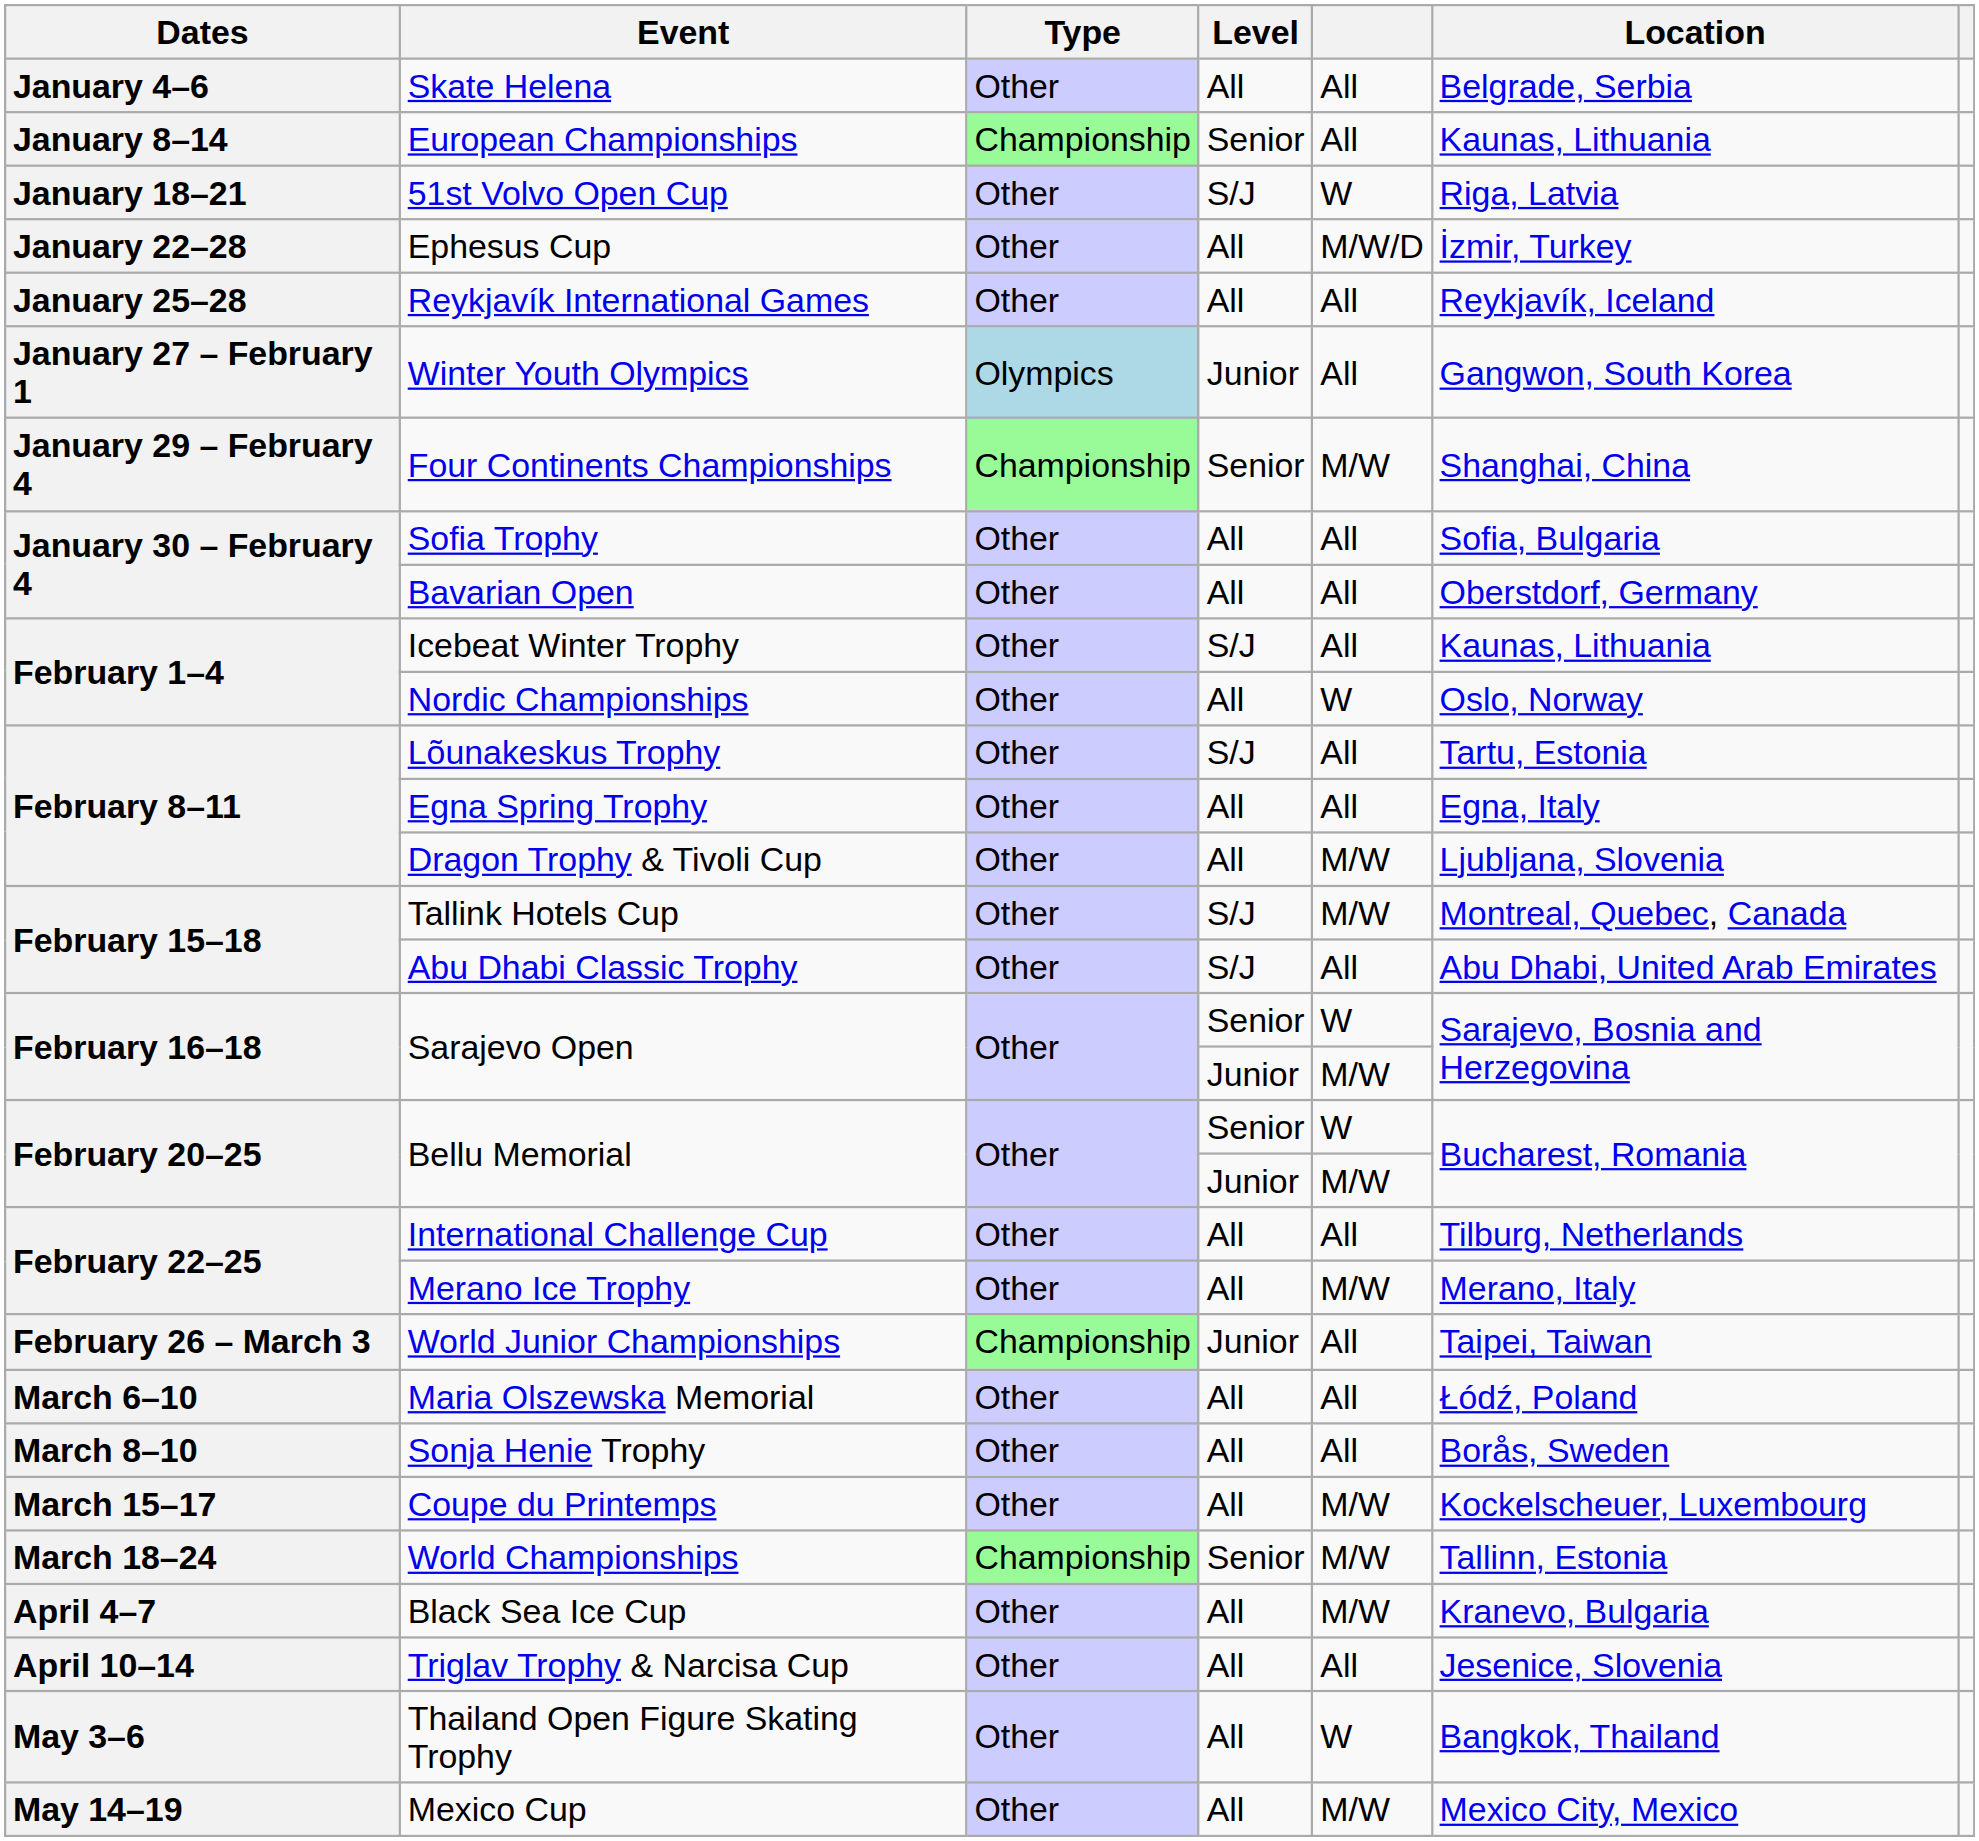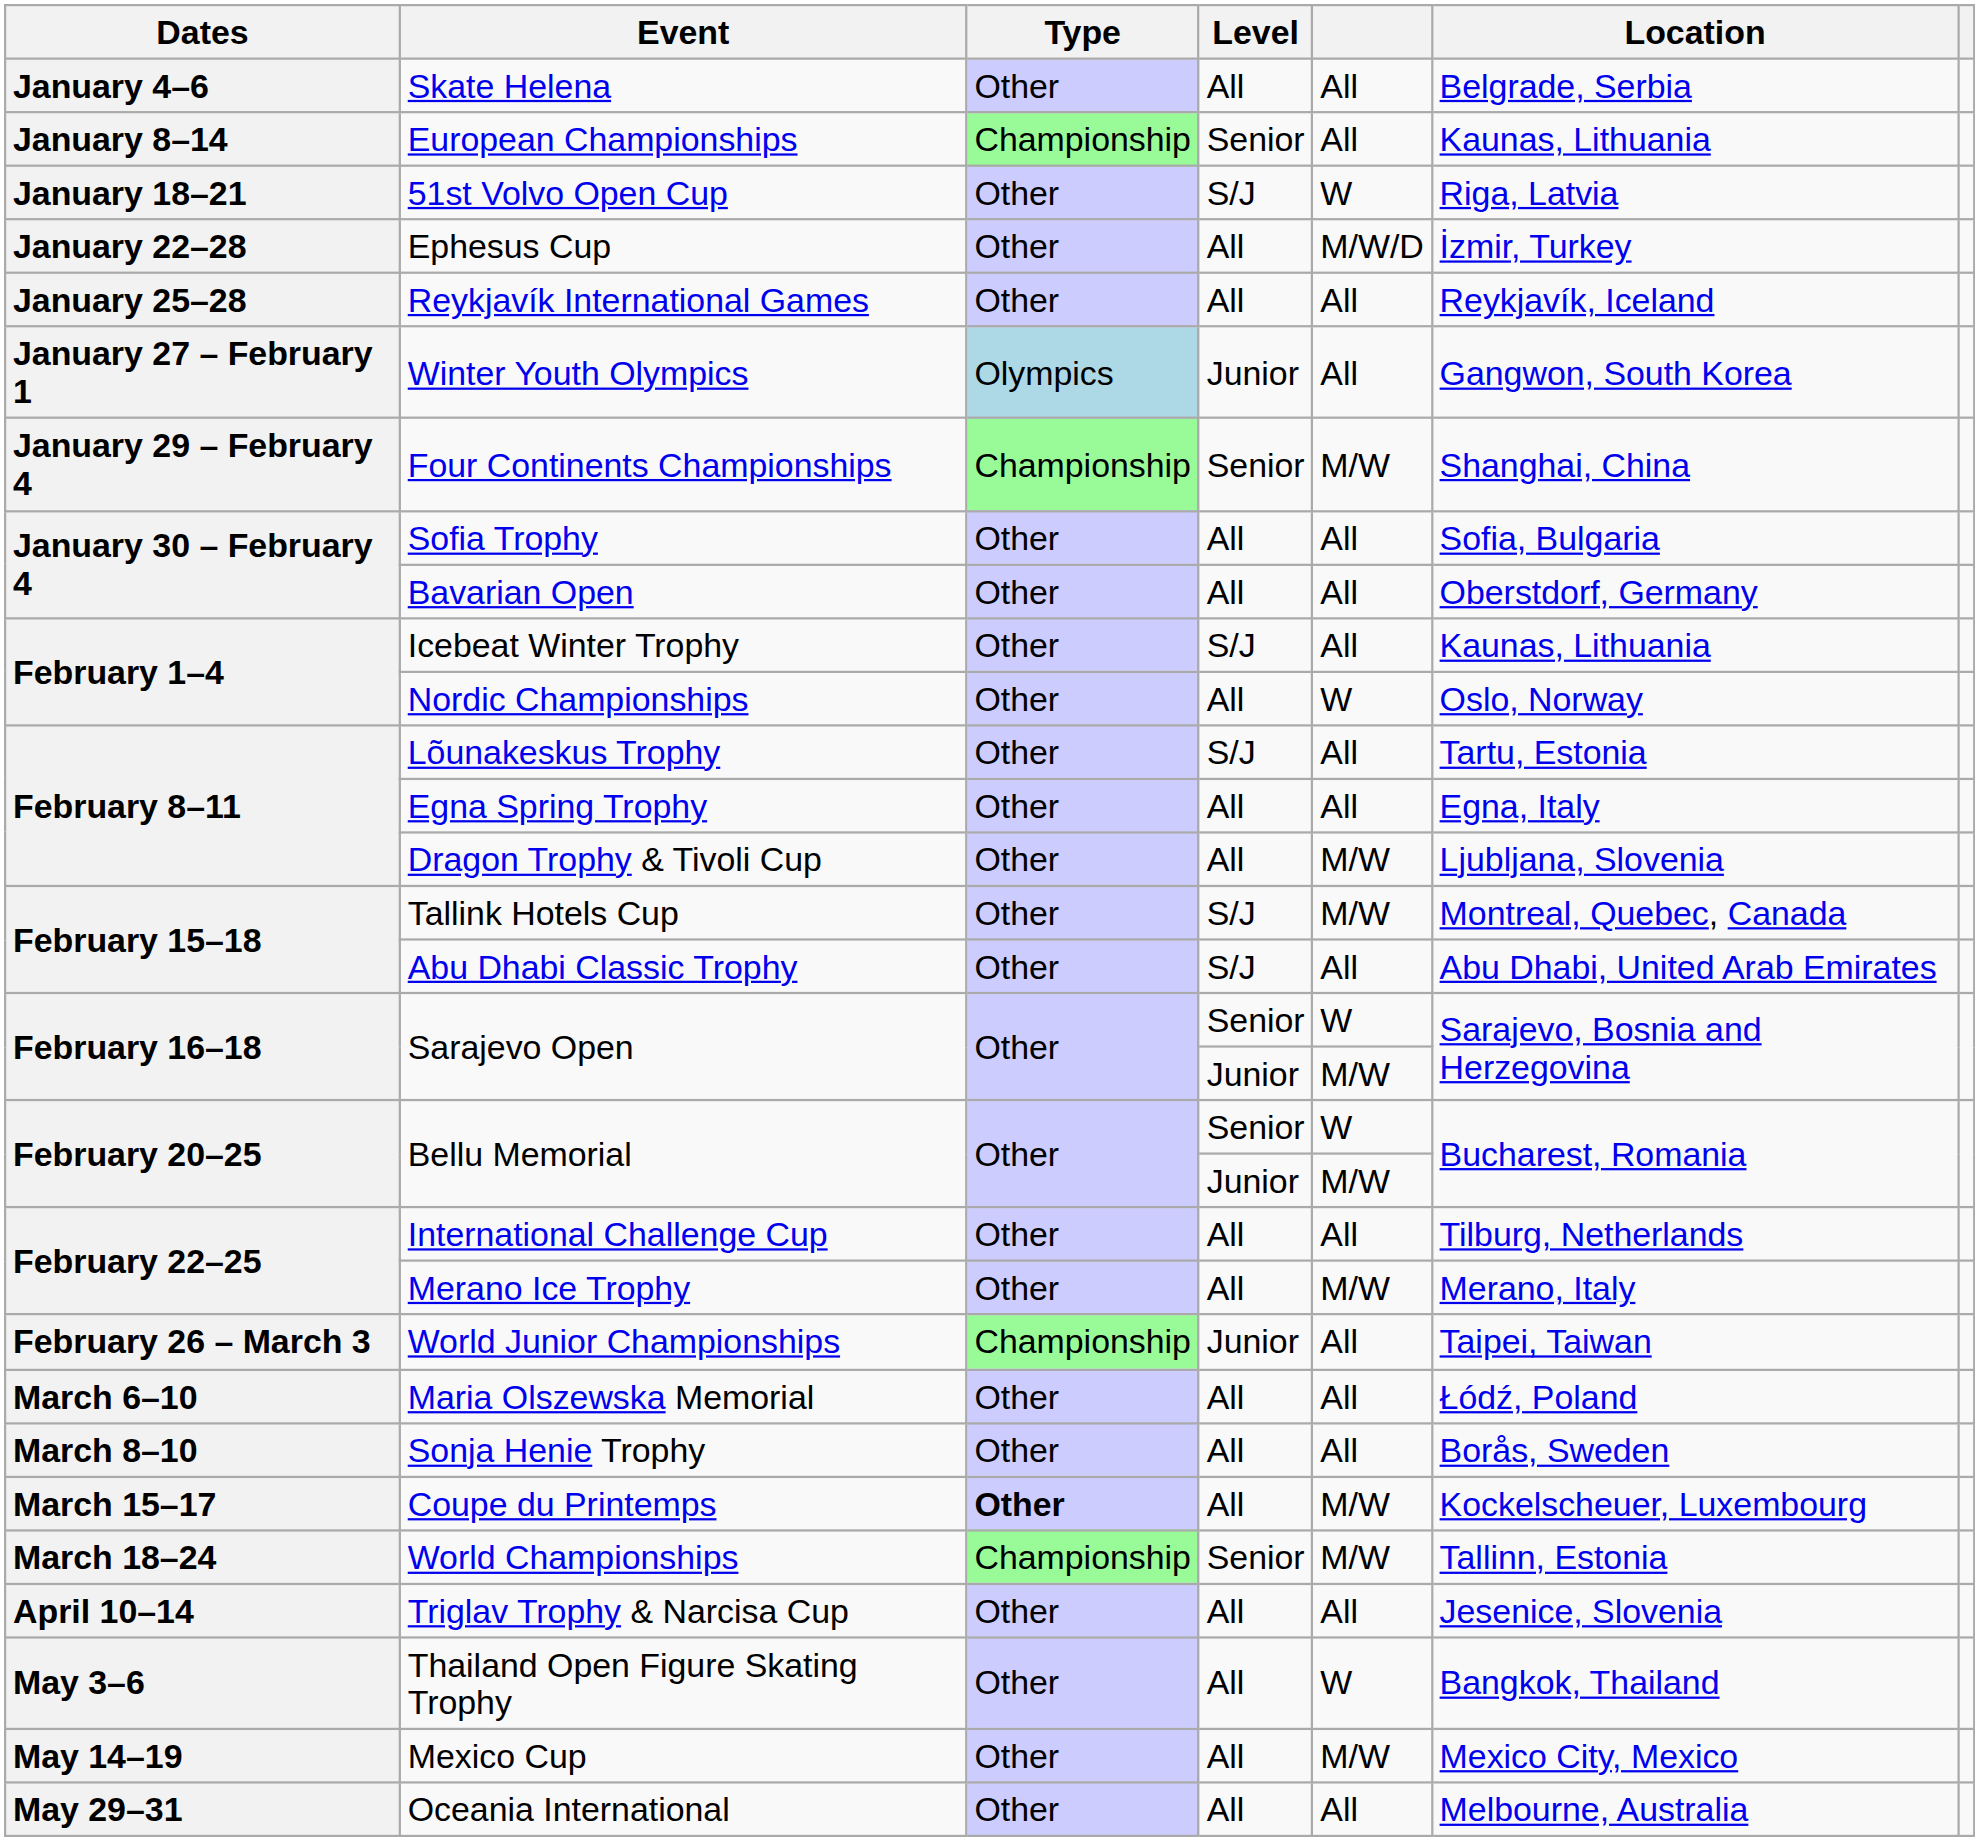 <table class="wikitable sortable" style="text-align:left; font-size:95%; width:100%">
 <tr>
 <th scope="col">Dates</th>
 <th scope="col">Event</th>
 <th scope="col">Type</th>
 <th scope="col" class="unsortable">Level</th>
 <th scope="col" class="unsortable"></th>
 <th scope="col" class="unsortable">Location</th>
 <th scope="col" class="unsortable"></th>
 </tr>
 <tr>
 <th scope="row" style="text-align:left">January 4–6</th>
 <td><a href='#'>Skate Helena</a></td>
 <td bgcolor="#ccccff">Other</td>
 <td>All</td>
 <td>All</td>
 <td><a href='#'>Belgrade, Serbia</a></td>
 <td></td>
 </tr>
 <tr>
 <th scope="row" style="text-align:left">January 8–14</th>
 <td><a href='#'>European Championships</a></td>
 <td bgcolor="#98fb98">Championship</td>
 <td>Senior</td>
 <td>All</td>
 <td><a href='#'>Kaunas, Lithuania</a></td>
 <td></td>
 </tr>
 <tr>
 <th scope="row" style="text-align:left">January 18–21</th>
 <td><a href='#'>51st Volvo Open Cup</a></td>
 <td bgcolor="#ccccff">Other</td>
 <td>S/J</td>
 <td>W</td>
 <td><a href='#'>Riga, Latvia</a></td>
 <td></td>
 </tr>
 <tr>
 <th scope="row" style="text-align:left">January 22–28</th>
 <td>Ephesus Cup</td>
 <td bgcolor="#ccccff">Other</td>
 <td>All</td>
 <td>M/W/D</td>
 <td><a href='#'>İzmir, Turkey</a></td>
 <td></td>
 </tr>
 <tr>
 <th scope="row" style="text-align:left">January 25–28</th>
 <td><a href='#'>Reykjavík International Games</a></td>
 <td bgcolor="#ccccff">Other</td>
 <td>All</td>
 <td>All</td>
 <td><a href='#'>Reykjavík, Iceland</a></td>
 <td></td>
 </tr>
 <tr>
 <th scope="row" style="text-align:left">January 27 – February 1</th>
 <td><a href='#'>Winter Youth Olympics</a></td>
 <td bgcolor="#add8e6">Olympics</td>
 <td>Junior</td>
 <td>All</td>
 <td><a href='#'>Gangwon, South Korea</a></td>
 <td></td>
 </tr>
 <tr>
 <th scope="row" style="text-align:left">January 29 – February 4</th>
 <td><a href='#'>Four Continents Championships</a></td>
 <td bgcolor="#98fb98">Championship</td>
 <td>Senior</td>
 <td>M/W</td>
 <td><a href='#'>Shanghai, China</a></td>
 <td></td>
 </tr>
 <tr>
 <th rowspan="2" scope="row" style="text-align:left">January 30 – February 4</th>
 <td><a href='#'>Sofia Trophy</a></td>
 <td bgcolor="#ccccff">Other</td>
 <td>All</td>
 <td>All</td>
 <td><a href='#'>Sofia, Bulgaria</a></td>
 <td></td>
 </tr>
 <tr>
 <td><a href='#'>Bavarian Open</a></td>
 <td bgcolor="#ccccff">Other</td>
 <td>All</td>
 <td>All</td>
 <td><a href='#'>Oberstdorf, Germany</a></td>
 <td></td>
 </tr>
 <tr>
 <th rowspan="2" scope="row" style="text-align:left">February 1–4</th>
 <td>Icebeat Winter Trophy</td>
 <td bgcolor="#ccccff">Other</td>
 <td>S/J</td>
 <td>All</td>
 <td><a href='#'>Kaunas, Lithuania</a></td>
 <td></td>
 </tr>
 <tr>
 <td><a href='#'>Nordic Championships</a></td>
 <td bgcolor="#ccccff">Other</td>
 <td>All</td>
 <td>W</td>
 <td><a href='#'>Oslo, Norway</a></td>
 <td></td>
 </tr>
 <tr>
 <th rowspan="3" scope="row" style="text-align:left">February 8–11</th>
 <td><a href='#'>Lõunakeskus Trophy</a></td>
 <td bgcolor="#ccccff">Other</td>
 <td>S/J</td>
 <td>All</td>
 <td><a href='#'>Tartu, Estonia</a></td>
 <td></td>
 </tr>
 <tr>
 <td><a href='#'>Egna Spring Trophy</a></td>
 <td bgcolor="#ccccff">Other</td>
 <td>All</td>
 <td>All</td>
 <td><a href='#'>Egna, Italy</a></td>
 <td></td>
 </tr>
 <tr>
 <td><a href='#'>Dragon Trophy</a> & Tivoli Cup</td>
 <td bgcolor="#ccccff">Other</td>
 <td>All</td>
 <td>M/W</td>
 <td><a href='#'>Ljubljana, Slovenia</a></td>
 <td></td>
 </tr>
 <tr>
 <th rowspan="2" scope="row" style="text-align:left">February 15–18</th>
 <td>Tallink Hotels Cup</td>
 <td bgcolor="#ccccff">Other</td>
 <td>S/J</td>
 <td>M/W</td>
 <td><a href='#'>Montreal, Quebec</a>, <a href='#'>Canada</a></td>
 <td></td>
 </tr>
 <tr>
 <td><a href='#'>Abu Dhabi Classic Trophy</a></td>
 <td bgcolor="#ccccff">Other</td>
 <td>S/J</td>
 <td>All</td>
 <td><a href='#'>Abu Dhabi, United Arab Emirates</a></td>
 <td></td>
 </tr>
 <tr>
 <th rowspan="2" scope="row" style="text-align:left">February 16–18</th>
 <td rowspan="2">Sarajevo Open</td>
 <td rowspan="2" bgcolor="#ccccff">Other</td>
 <td>Senior</td>
 <td>W</td>
 <td rowspan="2"><a href='#'>Sarajevo, Bosnia and Herzegovina</a></td>
 <td rowspan="2"></td>
 </tr>
 <tr>
 <td>Junior</td>
 <td>M/W</td>
 </tr>
 <tr>
 <th rowspan="2" scope="row" style="text-align:left">February 20–25</th>
 <td rowspan="2">Bellu Memorial</td>
 <td rowspan="2" bgcolor="#ccccff">Other</td>
 <td>Senior</td>
 <td>W</td>
 <td rowspan="2"><a href='#'>Bucharest, Romania</a></td>
 <td rowspan="2"></td>
 </tr>
 <tr>
 <td>Junior</td>
 <td>M/W</td>
 </tr>
 <tr>
 <th rowspan="2" scope="row" style="text-align:left">February 22–25</th>
 <td><a href='#'>International Challenge Cup</a></td>
 <td bgcolor="#ccccff">Other</td>
 <td>All</td>
 <td>All</td>
 <td><a href='#'>Tilburg, Netherlands</a></td>
 <td></td>
 </tr>
 <tr>
 <td><a href='#'>Merano Ice Trophy</a></td>
 <td bgcolor="#ccccff">Other</td>
 <td>All</td>
 <td>M/W</td>
 <td><a href='#'>Merano, Italy</a></td>
 <td></td>
 </tr>
 <tr>
 <th scope="row" style="text-align:left">February 26 – March 3</th>
 <td><a href='#'>World Junior Championships</a></td>
 <td bgcolor="#98fb98">Championship</td>
 <td>Junior</td>
 <td>All</td>
 <td><a href='#'>Taipei, Taiwan</a></td>
 <td></td>
 </tr>
 <tr>
 <th scope="row" style="text-align:left">March 6–10</th>
 <td><a href='#'>Maria Olszewska</a> Memorial</td>
 <td bgcolor="#ccccff">Other</td>
 <td>All</td>
 <td>All</td>
 <td><a href='#'>Łódź, Poland</a></td>
 <td></td>
 </tr>
 <tr>
 <th scope="row" style="text-align:left">March 8–10</th>
 <td><a href='#'>Sonja Henie</a> Trophy</td>
 <td bgcolor="#ccccff">Other</td>
 <td>All</td>
 <td>All</td>
 <td><a href='#'>Borås, Sweden</a></td>
 <td></td>
 </tr>
 <tr>
 <th scope="row" style="text-align:left">March 15–17</th>
 <td><a href='#'>Coupe du Printemps</a></td>
-<td bgcolor="#ccccff">Other</td>
+<td bgcolor="#ccccff"><strong>Other</strong></td>
 <td>All</td>
 <td>M/W</td>
 <td><a href='#'>Kockelscheuer, Luxembourg</a></td>
 <td></td>
 </tr>
 <tr>
 <th scope="row" style="text-align:left">March 18–24</th>
 <td><a href='#'>World Championships</a></td>
 <td bgcolor="#98fb98">Championship</td>
 <td>Senior</td>
 <td>M/W</td>
 <td><a href='#'>Tallinn, Estonia</a></td>
-<td></td>
-</tr>
-<tr>
-<th scope="row" style="text-align:left">April 4–7</th>
-<td>Black Sea Ice Cup</td>
-<td bgcolor="#ccccff">Other</td>
-<td>All</td>
-<td>M/W</td>
-<td><a href='#'>Kranevo, Bulgaria</a></td>
 <td></td>
 </tr>
 <tr>
 <th scope="row" style="text-align:left">April 10–14</th>
 <td><a href='#'>Triglav Trophy</a> & Narcisa Cup</td>
 <td bgcolor="#ccccff">Other</td>
 <td>All</td>
 <td>All</td>
 <td><a href='#'>Jesenice, Slovenia</a></td>
 <td></td>
 </tr>
 <tr>
 <th scope="row" style="text-align:left">May 3–6</th>
 <td>Thailand Open Figure Skating Trophy</td>
 <td bgcolor="#ccccff">Other</td>
 <td>All</td>
 <td>W</td>
 <td><a href='#'>Bangkok, Thailand</a></td>
 <td></td>
 </tr>
 <tr>
 <th scope="row" style="text-align:left">May 14–19</th>
 <td>Mexico Cup</td>
 <td bgcolor="#ccccff">Other</td>
 <td>All</td>
 <td>M/W</td>
 <td><a href='#'>Mexico City, Mexico</a></td>
 <td></td>
 </tr>
+<tr>
+<th scope="row" style="text-align:left">May 29–31</th>
+<td>Oceania International</td>
+<td bgcolor="#ccccff">Other</td>
+<td>All</td>
+<td>All</td>
+<td><a href='#'>Melbourne, Australia</a></td>
+<td></td>
+</tr>
 </table>
